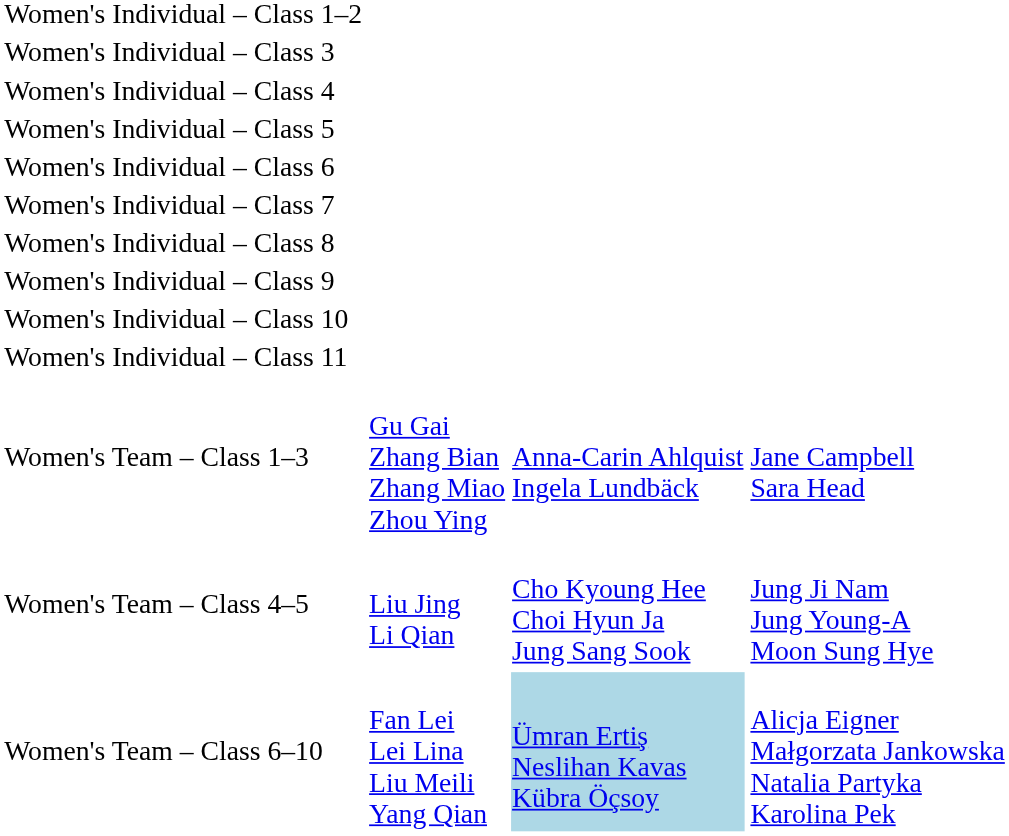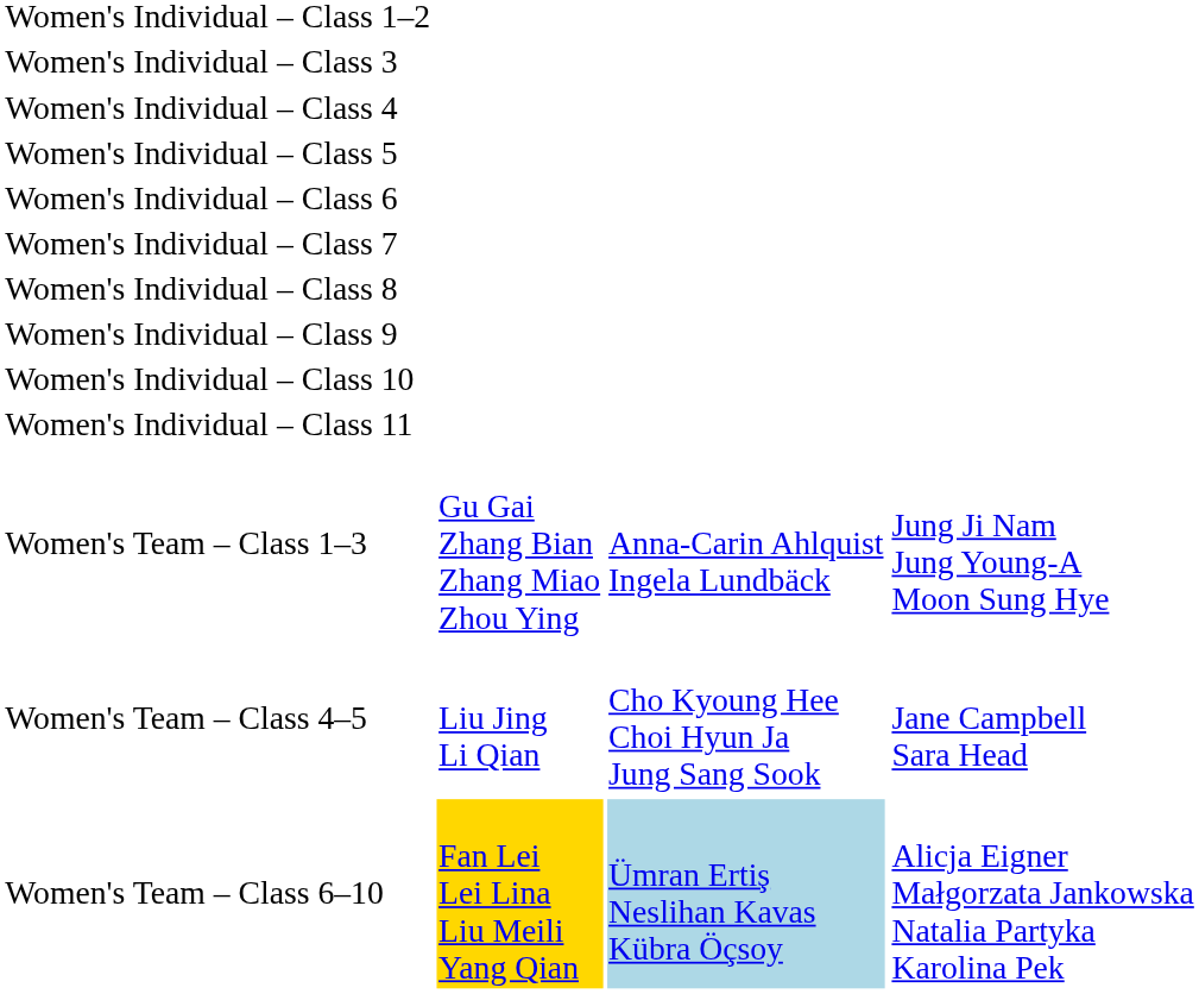 <table>
 <tr>
 <td>Women's Individual – Class 1–2<br></td>
 <td></td>
 <td></td>
 <td></td>
 </tr>
 <tr>
 <td>Women's Individual – Class 3<br></td>
 <td></td>
 <td></td>
 <td></td>
 </tr>
 <tr>
 <td>Women's Individual – Class 4<br></td>
 <td></td>
 <td></td>
 <td></td>
 </tr>
 <tr>
 <td>Women's Individual – Class 5<br></td>
 <td></td>
 <td></td>
 <td></td>
 </tr>
 <tr>
 <td>Women's Individual – Class 6<br></td>
 <td></td>
 <td></td>
 <td></td>
 </tr>
 <tr>
 <td>Women's Individual – Class 7<br></td>
 <td></td>
 <td></td>
 <td></td>
 </tr>
 <tr>
 <td>Women's Individual – Class 8<br></td>
 <td></td>
 <td></td>
 <td></td>
 </tr>
 <tr>
 <td>Women's Individual – Class 9<br></td>
 <td></td>
 <td></td>
 <td></td>
 </tr>
 <tr>
 <td>Women's Individual – Class 10<br></td>
 <td></td>
 <td></td>
 <td></td>
 </tr>
 <tr>
 <td>Women's Individual – Class 11<br></td>
 <td></td>
 <td></td>
 <td></td>
 </tr>
 <tr>
 <td>Women's Team – Class 1–3<br></td>
 <td><br><a href='#'>Gu Gai</a><br><a href='#'>Zhang Bian</a><br><a href='#'>Zhang Miao</a><br><a href='#'>Zhou Ying</a></td>
 <td><br><a href='#'>Anna-Carin Ahlquist</a><br><a href='#'>Ingela Lundbäck</a></td>
-<td><br><a href='#'>Jane Campbell</a><br><a href='#'>Sara Head</a></td>
+<td><br><a href='#'>Jung Ji Nam</a><br><a href='#'>Jung Young-A</a><br><a href='#'>Moon Sung Hye</a></td>
 </tr>
 <tr>
 <td>Women's Team – Class 4–5<br></td>
 <td><br><a href='#'>Liu Jing</a><br><a href='#'>Li Qian</a></td>
 <td><br><a href='#'>Cho Kyoung Hee</a><br><a href='#'>Choi Hyun Ja</a><br><a href='#'>Jung Sang Sook</a></td>
-<td><br><a href='#'>Jung Ji Nam</a><br><a href='#'>Jung Young-A</a><br><a href='#'>Moon Sung Hye</a></td>
+<td><br><a href='#'>Jane Campbell</a><br><a href='#'>Sara Head</a></td>
 </tr>
 <tr>
 <td>Women's Team – Class 6–10<br></td>
-<td><br><a href='#'>Fan Lei</a><br><a href='#'>Lei Lina</a><br><a href='#'>Liu Meili</a><br><a href='#'>Yang Qian</a></td>
+<td style="background: gold;"><br><a href='#'>Fan Lei</a><br><a href='#'>Lei Lina</a><br><a href='#'>Liu Meili</a><br><a href='#'>Yang Qian</a></td>
 <td style="background: lightblue;"><br><a href='#'>Ümran Ertiş</a><br><a href='#'>Neslihan Kavas</a><br><a href='#'>Kübra Öçsoy</a></td>
 <td><br><a href='#'>Alicja Eigner</a><br><a href='#'>Małgorzata Jankowska</a><br><a href='#'>Natalia Partyka</a><br><a href='#'>Karolina Pek</a></td>
 </tr>
 </table>
